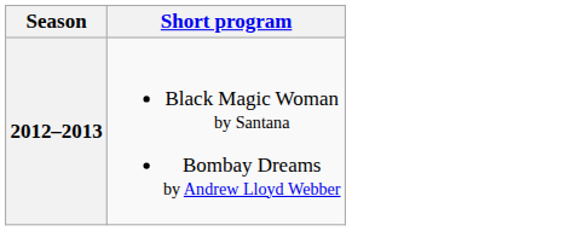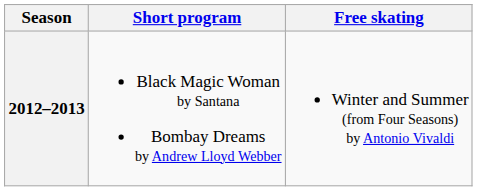 <table class=wikitable style=text-align:center>
 <tr>
 <th>Season</th>
 <th><a href='#'>Short program</a></th>
+<th><a href='#'>Free skating</a></th>
 </tr>
 <tr>
 <th>2012–2013 <br> </th>
 <td><br><ul><li>Black Magic Woman <br><small> by Santana </small></li></ul><ul><li>Bombay Dreams <br><small> by <a href='#'>Andrew Lloyd Webber</a> </small></li></ul></td>
+<td><br><ul><li>Winter and Summer <br><small> (from Four Seasons) <br> by <a href='#'>Antonio Vivaldi</a> </small></li></ul></td>
 </tr>
 </table>
